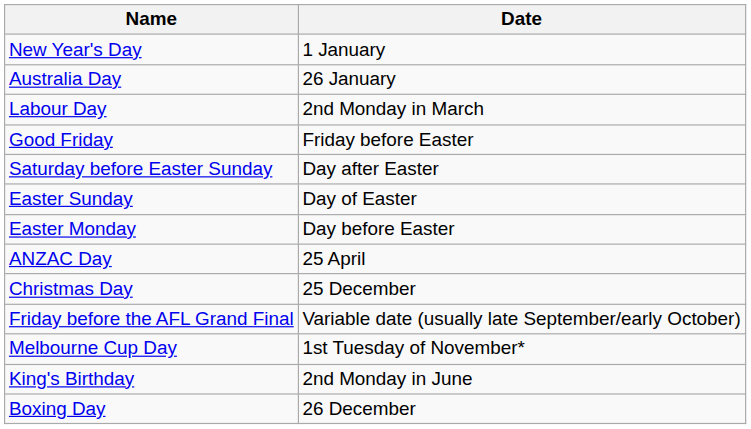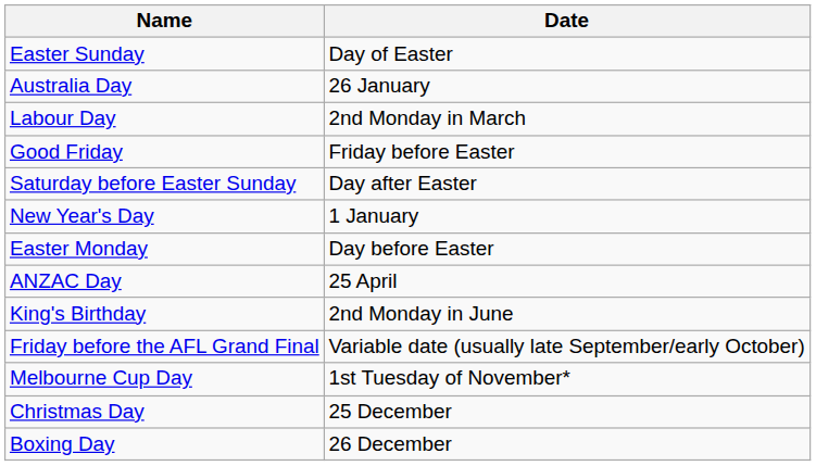 <table class="wikitable">
 <tr>
 <th>Name</th>
 <th>Date</th>
 </tr>
 <tr>
-<td><a href='#'>New Year's Day</a></td>
-<td>1 January</td>
+<td><a href='#'>Easter Sunday</a></td>
+<td>Day of Easter</td>
 </tr>
 <tr>
 <td><a href='#'>Australia Day</a></td>
 <td>26 January</td>
 </tr>
 <tr>
 <td><a href='#'>Labour Day</a></td>
 <td>2nd Monday in March</td>
 </tr>
 <tr>
 <td><a href='#'>Good Friday</a></td>
 <td>Friday before Easter</td>
 </tr>
 <tr>
 <td><a href='#'>Saturday before Easter Sunday</a></td>
 <td>Day after Easter</td>
 </tr>
 <tr>
-<td><a href='#'>Easter Sunday</a></td>
-<td>Day of Easter</td>
+<td><a href='#'>New Year's Day</a></td>
+<td>1 January</td>
 </tr>
 <tr>
 <td><a href='#'>Easter Monday</a></td>
 <td>Day before Easter</td>
 </tr>
 <tr>
 <td><a href='#'>ANZAC Day</a></td>
 <td>25 April</td>
 </tr>
 <tr>
-<td><a href='#'>Christmas Day</a></td>
-<td>25 December</td>
+<td><a href='#'>King's Birthday</a></td>
+<td>2nd Monday in June</td>
 </tr>
 <tr>
 <td><a href='#'>Friday before the AFL Grand Final</a></td>
 <td>Variable date (usually late September/early October)</td>
 </tr>
 <tr>
 <td><a href='#'>Melbourne Cup Day</a></td>
 <td>1st Tuesday of November*</td>
 </tr>
 <tr>
-<td><a href='#'>King's Birthday</a></td>
-<td>2nd Monday in June</td>
+<td><a href='#'>Christmas Day</a></td>
+<td>25 December</td>
 </tr>
 <tr>
 <td><a href='#'>Boxing Day</a></td>
 <td>26 December</td>
 </tr>
 </table>
